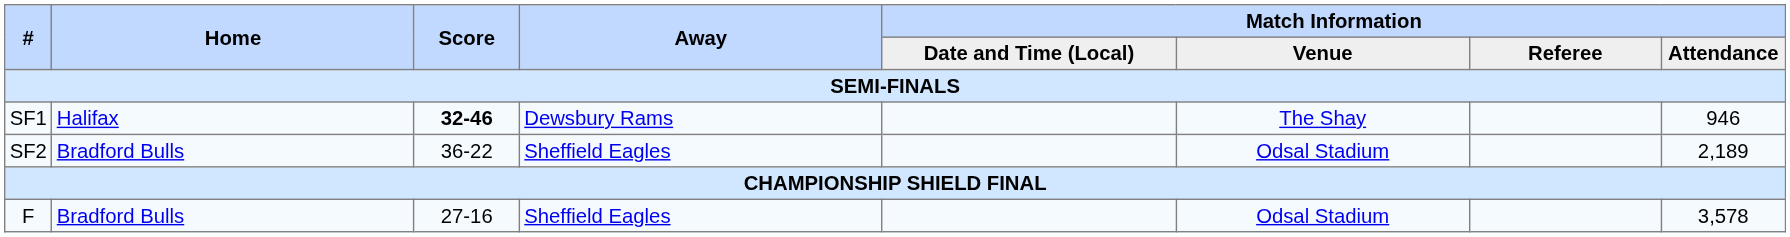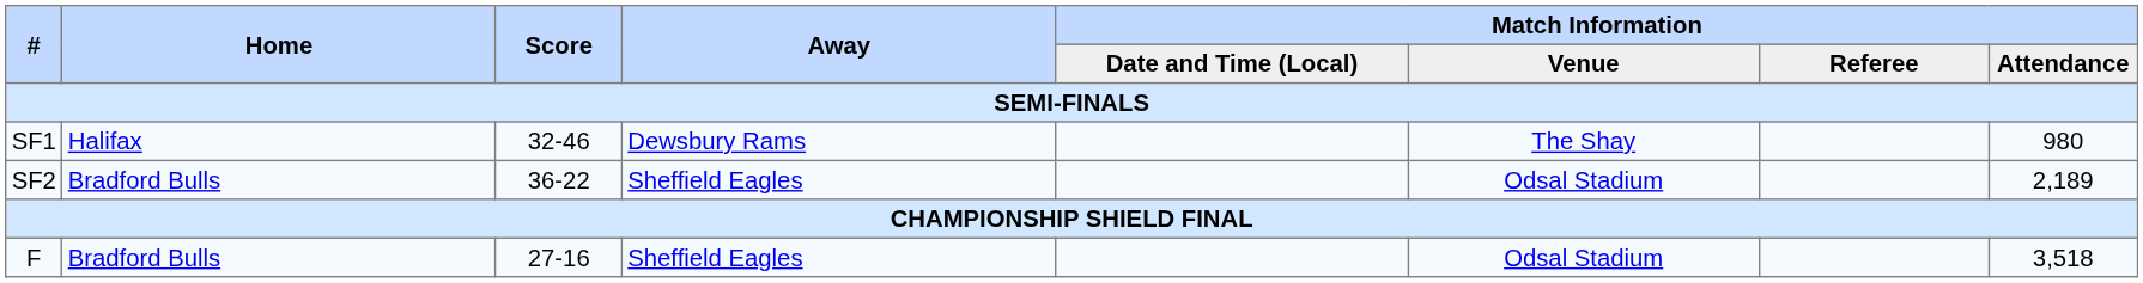 <table border="1" cellpadding="3" cellspacing="0" style="border-collapse:collapse; font-size:90%; text-align:center; width:100%;">
 <tr style="background:#c1d8ff;">
 <th rowspan="2">#</th>
 <th rowspan="2" style="width:21%;">Home</th>
 <th rowspan="2" style="width:6%;">Score</th>
 <th rowspan="2" style="width:21%;">Away</th>
 <th colspan=6>Match Information</th>
 </tr>
 <tr style="background:#efefef;">
 <th width=17%>Date and Time (Local)</th>
 <th width=17%>Venue</th>
 <th width=11%>Referee</th>
 <th width=7%>Attendance</th>
 </tr>
 <tr style="background:#d0e7ff;">
 <td colspan=8><strong>SEMI-FINALS</strong></td>
 </tr>
 <tr style="background:#f5faff;">
 <td>SF1</td>
 <td align=left> <a href='#'>Halifax</a></td>
-<td><strong>32-46</strong></td>
+<td>32-46</td>
 <td align=left> <a href='#'>Dewsbury Rams</a></td>
 <td></td>
 <td><a href='#'>The Shay</a></td>
 <td></td>
-<td>946</td>
+<td>980</td>
 </tr>
 <tr style="background:#f5faff;">
 <td>SF2</td>
 <td align=left> <a href='#'>Bradford Bulls</a></td>
 <td>36-22</td>
 <td align=left> <a href='#'>Sheffield Eagles</a></td>
 <td></td>
 <td><a href='#'>Odsal Stadium</a></td>
 <td></td>
 <td>2,189</td>
 </tr>
 <tr style="background:#d0e7ff;">
 <td colspan=8><strong>CHAMPIONSHIP SHIELD FINAL</strong></td>
 </tr>
 <tr style="background:#f5faff;">
 <td>F</td>
 <td align=left> <a href='#'>Bradford Bulls</a></td>
 <td>27-16</td>
 <td align=left> <a href='#'>Sheffield Eagles</a></td>
 <td></td>
 <td><a href='#'>Odsal Stadium</a></td>
 <td></td>
-<td>3,578</td>
+<td>3,518</td>
 </tr>
 </table>
